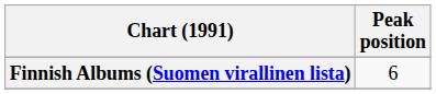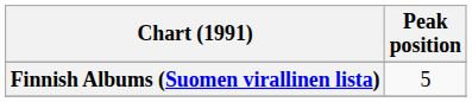 <table class="wikitable sortable plainrowheaders">
 <tr>
 <th>Chart (1991)</th>
 <th>Peak<br>position</th>
 </tr>
 <tr>
 </tr>
 <tr>
 </tr>
 <tr>
 <th scope="row">Finnish Albums (<a href='#'>Suomen virallinen lista</a>)</th>
-<td align="center">6</td>
+<td align="center">5</td>
 </tr>
 <tr>
 </tr>
 <tr>
 </tr>
 <tr>
 </tr>
 <tr>
 </tr>
 </table>
